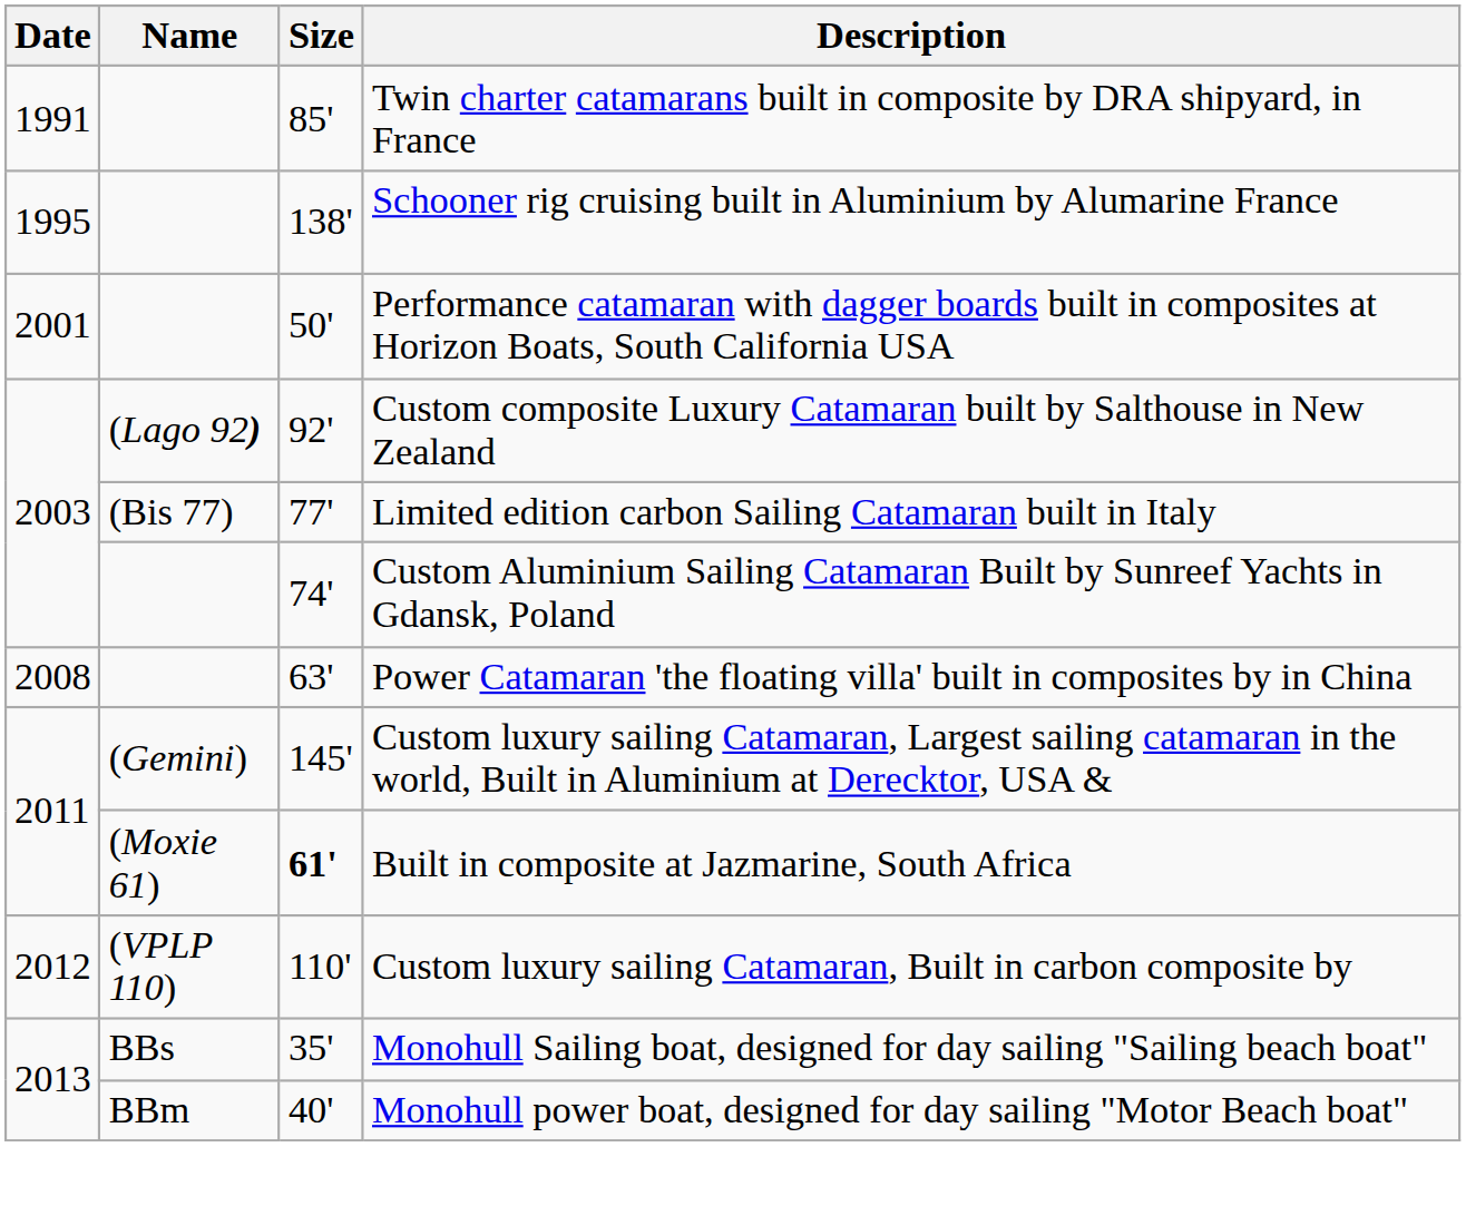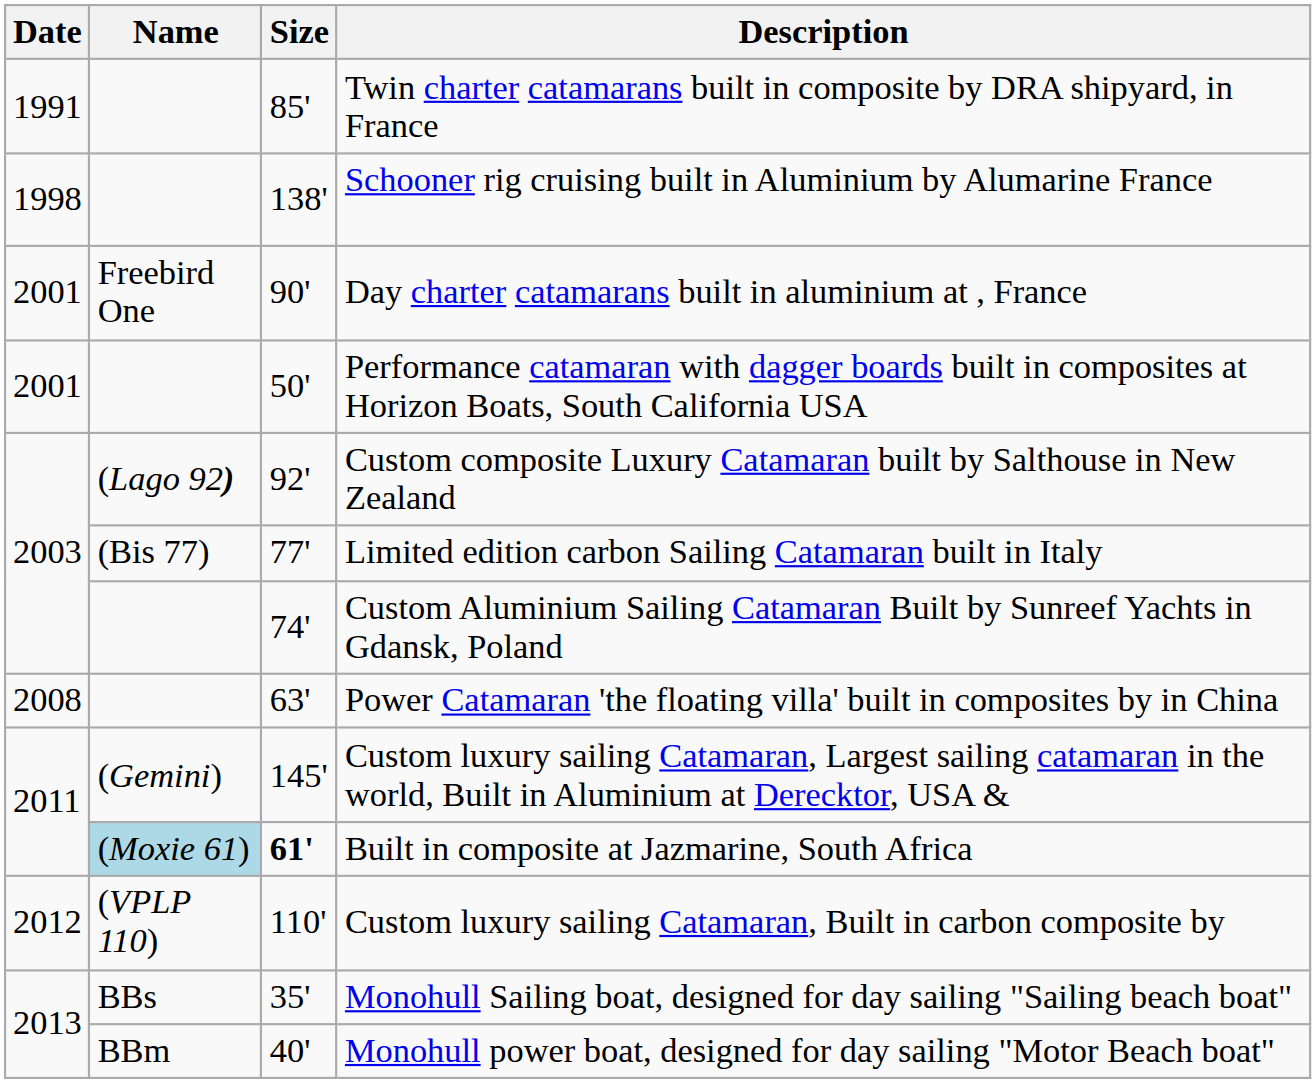 <table class="wikitable sortable">
 <tr>
 <th>Date</th>
 <th>Name</th>
 <th>Size</th>
 <th class="unsortable">Description</th>
 </tr>
 <tr>
 <td>1991</td>
 <td></td>
 <td>85'</td>
 <td>Twin <a href='#'>charter</a> <a href='#'>catamarans</a> built in composite by DRA shipyard, in France</td>
 </tr>
 <tr>
-<td>1995</td>
+<td>1998</td>
 <td></td>
 <td>138'</td>
 <td><a href='#'>Schooner</a> rig cruising built in Aluminium by Alumarine France  <br>  <br></td>
+</tr>
+<tr>
+<td>2001</td>
+<td>Freebird One</td>
+<td>90'</td>
+<td>Day <a href='#'>charter</a> <a href='#'>catamarans</a> built in aluminium at , France</td>
 </tr>
 <tr>
 <td>2001</td>
 <td></td>
 <td>50'</td>
 <td>Performance <a href='#'>catamaran</a> with <a href='#'>dagger boards</a> built in composites at Horizon Boats, South California USA</td>
 </tr>
 <tr>
 <td rowspan="3">2003</td>
 <td> (<em>Lago 92<strong>) </td>
 <td>92'</td>
 <td>Custom composite Luxury <a href='#'>Catamaran</a> built by Salthouse in New Zealand </td>
 </tr>
 <tr>
 <td> (</em>Bis 77</strong>)</td>
 <td>77'</td>
 <td>Limited edition carbon Sailing <a href='#'>Catamaran</a> built in Italy</td>
 </tr>
 <tr>
 <td> </td>
 <td>74'</td>
 <td>Custom Aluminium Sailing <a href='#'>Catamaran</a> Built by Sunreef Yachts in Gdansk, Poland</td>
 </tr>
 <tr>
 <td>2008</td>
 <td></td>
 <td>63'</td>
 <td>Power <a href='#'>Catamaran</a> 'the floating villa' built in composites by  in China</td>
 </tr>
 <tr>
 <td rowspan="2">2011</td>
 <td> (<em>Gemini</em>)</td>
 <td>145'</td>
 <td>Custom luxury sailing <a href='#'>Catamaran</a>, Largest sailing <a href='#'>catamaran</a> in the world, Built in Aluminium at <a href='#'>Derecktor</a>, USA & </td>
 </tr>
 <tr>
-<td> (<em>Moxie 61</em>)</td>
+<td style="background: lightblue;"> (<em>Moxie 61</em>)</td>
 <td><strong>61'</strong></td>
 <td>Built in composite at Jazmarine, South Africa</td>
 </tr>
 <tr>
 <td>2012</td>
 <td> (<em>VPLP 110</em>)</td>
 <td>110'</td>
 <td>Custom luxury sailing <a href='#'>Catamaran</a>, Built in carbon composite by </td>
 </tr>
 <tr>
 <td rowspan="2">2013</td>
 <td>BBs</td>
 <td>35'</td>
 <td><a href='#'>Monohull</a> Sailing boat, designed for day sailing "Sailing beach boat"</td>
 </tr>
 <tr>
 <td>BBm</td>
 <td>40'</td>
 <td><a href='#'>Monohull</a> power boat, designed for day sailing "Motor Beach boat"</td>
 </tr>
 </table>
